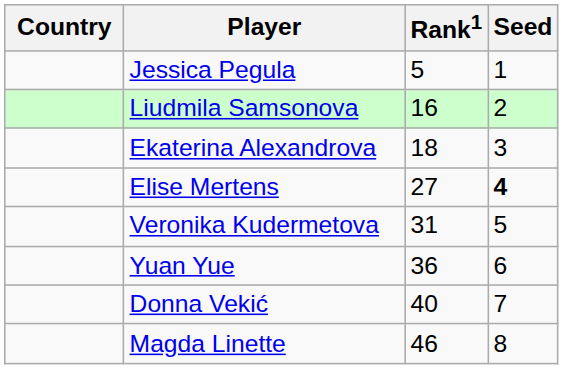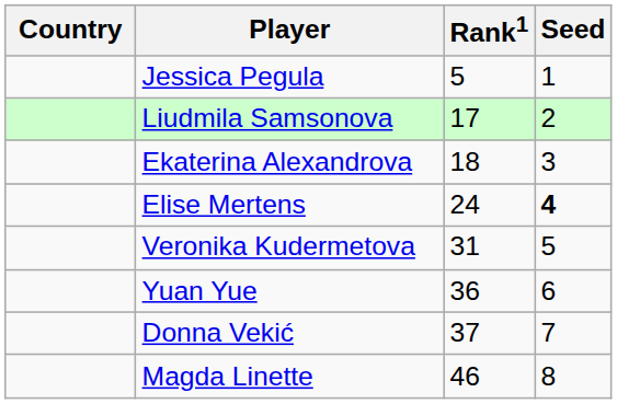 <table class="wikitable">
 <tr>
 <th width="70">Country</th>
 <th width="175">Player</th>
 <th>Rank<sup>1</sup></th>
 <th>Seed</th>
 </tr>
 <tr>
 <td></td>
 <td><a href='#'>Jessica Pegula</a></td>
 <td>5</td>
 <td>1</td>
 </tr>
 <tr style="background:#cfc;">
 <td></td>
 <td><a href='#'>Liudmila Samsonova</a></td>
-<td>16</td>
+<td>17</td>
 <td>2</td>
 </tr>
 <tr>
 <td></td>
 <td><a href='#'>Ekaterina Alexandrova</a></td>
 <td>18</td>
 <td>3</td>
 </tr>
 <tr>
 <td></td>
 <td><a href='#'>Elise Mertens</a></td>
-<td>27</td>
+<td>24</td>
 <td><strong>4</strong></td>
 </tr>
 <tr>
 <td></td>
 <td><a href='#'>Veronika Kudermetova</a></td>
 <td>31</td>
 <td>5</td>
 </tr>
 <tr>
 <td></td>
 <td><a href='#'>Yuan Yue</a></td>
 <td>36</td>
 <td>6</td>
 </tr>
 <tr>
 <td></td>
 <td><a href='#'>Donna Vekić</a></td>
-<td>40</td>
+<td>37</td>
 <td>7</td>
 </tr>
 <tr>
 <td></td>
 <td><a href='#'>Magda Linette</a></td>
 <td>46</td>
 <td>8</td>
 </tr>
 </table>
